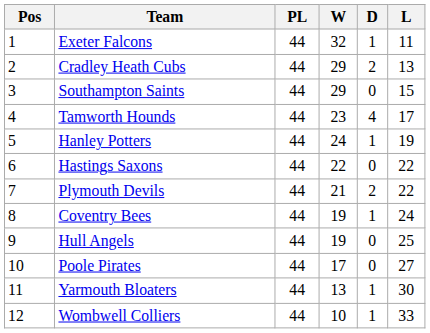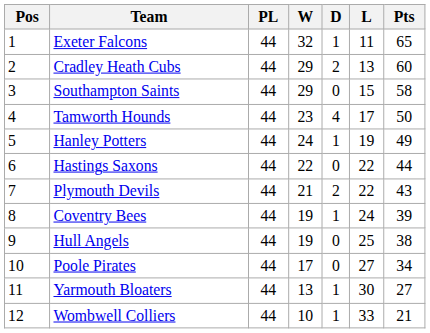 <table class=wikitable width="430" style="background:#FFFFFF;">
 <tr>
 <th>Pos</th>
 <th>Team</th>
 <th>PL</th>
 <th>W</th>
 <th>D</th>
 <th>L</th>
+<th>Pts</th>
 </tr>
 <tr>
 <td>1</td>
 <td><a href='#'>Exeter Falcons</a></td>
 <td align="center">44</td>
 <td align="center">32</td>
 <td align="center">1</td>
 <td align="center">11</td>
+<td align="center">65</td>
 </tr>
 <tr>
 <td>2</td>
 <td><a href='#'>Cradley Heath Cubs</a></td>
 <td align="center">44</td>
 <td align="center">29</td>
 <td align="center">2</td>
 <td align="center">13</td>
+<td align="center">60</td>
 </tr>
 <tr>
 <td>3</td>
 <td><a href='#'>Southampton Saints</a></td>
 <td align="center">44</td>
 <td align="center">29</td>
 <td align="center">0</td>
 <td align="center">15</td>
+<td align="center">58</td>
 </tr>
 <tr>
 <td>4</td>
 <td><a href='#'>Tamworth Hounds</a></td>
 <td align="center">44</td>
 <td align="center">23</td>
 <td align="center">4</td>
 <td align="center">17</td>
+<td align="center">50</td>
 </tr>
 <tr>
 <td>5</td>
 <td><a href='#'>Hanley Potters</a></td>
 <td align="center">44</td>
 <td align="center">24</td>
 <td align="center">1</td>
 <td align="center">19</td>
+<td align="center">49</td>
 </tr>
 <tr>
 <td>6</td>
 <td><a href='#'>Hastings Saxons</a></td>
 <td align="center">44</td>
 <td align="center">22</td>
 <td align="center">0</td>
 <td align="center">22</td>
+<td align="center">44</td>
 </tr>
 <tr>
 <td>7</td>
 <td><a href='#'>Plymouth Devils</a></td>
 <td align="center">44</td>
 <td align="center">21</td>
 <td align="center">2</td>
 <td align="center">22</td>
+<td align="center">43</td>
 </tr>
 <tr>
 <td>8</td>
 <td><a href='#'>Coventry Bees</a></td>
 <td align="center">44</td>
 <td align="center">19</td>
 <td align="center">1</td>
 <td align="center">24</td>
+<td align="center">39</td>
 </tr>
 <tr>
 <td>9</td>
 <td><a href='#'>Hull Angels</a></td>
 <td align="center">44</td>
 <td align="center">19</td>
 <td align="center">0</td>
 <td align="center">25</td>
+<td align="center">38</td>
 </tr>
 <tr>
 <td>10</td>
 <td><a href='#'>Poole Pirates</a></td>
 <td align="center">44</td>
 <td align="center">17</td>
 <td align="center">0</td>
 <td align="center">27</td>
+<td align="center">34</td>
 </tr>
 <tr>
 <td>11</td>
 <td><a href='#'>Yarmouth Bloaters</a></td>
 <td align="center">44</td>
 <td align="center">13</td>
 <td align="center">1</td>
 <td align="center">30</td>
+<td align="center">27</td>
 </tr>
 <tr>
 <td>12</td>
 <td><a href='#'>Wombwell Colliers</a></td>
 <td align="center">44</td>
 <td align="center">10</td>
 <td align="center">1</td>
 <td align="center">33</td>
+<td align="center">21</td>
 </tr>
 </table>
